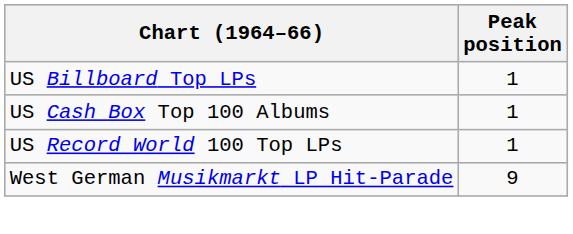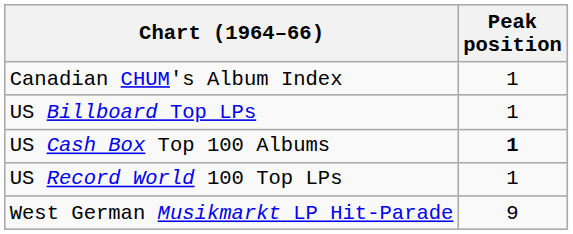 <table class="wikitable sortable">
 <tr>
 <th>Chart (1964–66)</th>
 <th>Peak<br>position</th>
+</tr>
+<tr>
+<td align="left">Canadian <a href='#'>CHUM</a>'s Album Index</td>
+<td align="center">1</td>
 </tr>
 <tr>
 <td align="left">US <a href='#'><em>Billboard</em> Top LPs</a></td>
 <td align="center">1</td>
 </tr>
 <tr>
 <td align="left">US <em><a href='#'>Cash Box</a></em> Top 100 Albums</td>
-<td align="center">1</td>
+<td align="center"><strong>1</strong></td>
 </tr>
 <tr>
 <td align="left">US <em><a href='#'>Record World</a></em> 100 Top LPs</td>
 <td align="center">1</td>
 </tr>
 <tr>
 <td align="left">West German <a href='#'><em>Musikmarkt</em> LP Hit-Parade</a></td>
 <td align="center">9</td>
 </tr>
 </table>
